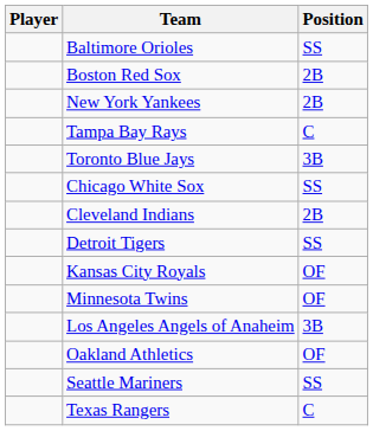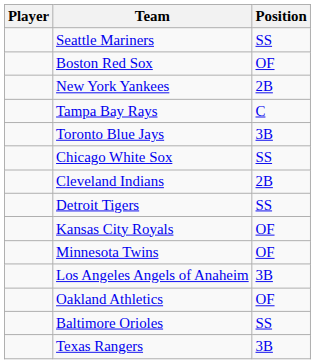 <table Class="wikitable sortable">
 <tr>
 <th>Player</th>
 <th>Team</th>
 <th>Position</th>
 </tr>
 <tr>
 <td></td>
-<td><a href='#'>Baltimore Orioles</a></td>
+<td><a href='#'>Seattle Mariners</a></td>
 <td><a href='#'>SS</a></td>
 </tr>
 <tr>
 <td></td>
 <td><a href='#'>Boston Red Sox</a></td>
-<td><a href='#'>2B</a></td>
+<td><a href='#'>OF</a></td>
 </tr>
 <tr>
 <td></td>
 <td><a href='#'>New York Yankees</a></td>
 <td><a href='#'>2B</a></td>
 </tr>
 <tr>
 <td></td>
 <td><a href='#'>Tampa Bay Rays</a></td>
 <td><a href='#'>C</a></td>
 </tr>
 <tr>
 <td></td>
 <td><a href='#'>Toronto Blue Jays</a></td>
 <td><a href='#'>3B</a></td>
 </tr>
 <tr>
 <td></td>
 <td><a href='#'>Chicago White Sox</a></td>
 <td><a href='#'>SS</a></td>
 </tr>
 <tr>
 <td></td>
 <td><a href='#'>Cleveland Indians</a></td>
 <td><a href='#'>2B</a></td>
 </tr>
 <tr>
 <td></td>
 <td><a href='#'>Detroit Tigers</a></td>
 <td><a href='#'>SS</a></td>
 </tr>
 <tr>
 <td></td>
 <td><a href='#'>Kansas City Royals</a></td>
 <td><a href='#'>OF</a></td>
 </tr>
 <tr>
 <td></td>
 <td><a href='#'>Minnesota Twins</a></td>
 <td><a href='#'>OF</a></td>
 </tr>
 <tr>
 <td></td>
 <td><a href='#'>Los Angeles Angels of Anaheim</a></td>
 <td><a href='#'>3B</a></td>
 </tr>
 <tr>
 <td></td>
 <td><a href='#'>Oakland Athletics</a></td>
 <td><a href='#'>OF</a></td>
 </tr>
 <tr>
 <td></td>
-<td><a href='#'>Seattle Mariners</a></td>
+<td><a href='#'>Baltimore Orioles</a></td>
 <td><a href='#'>SS</a></td>
 </tr>
 <tr>
 <td></td>
 <td><a href='#'>Texas Rangers</a></td>
-<td><a href='#'>C</a></td>
+<td><a href='#'>3B</a></td>
 </tr>
 </table>
